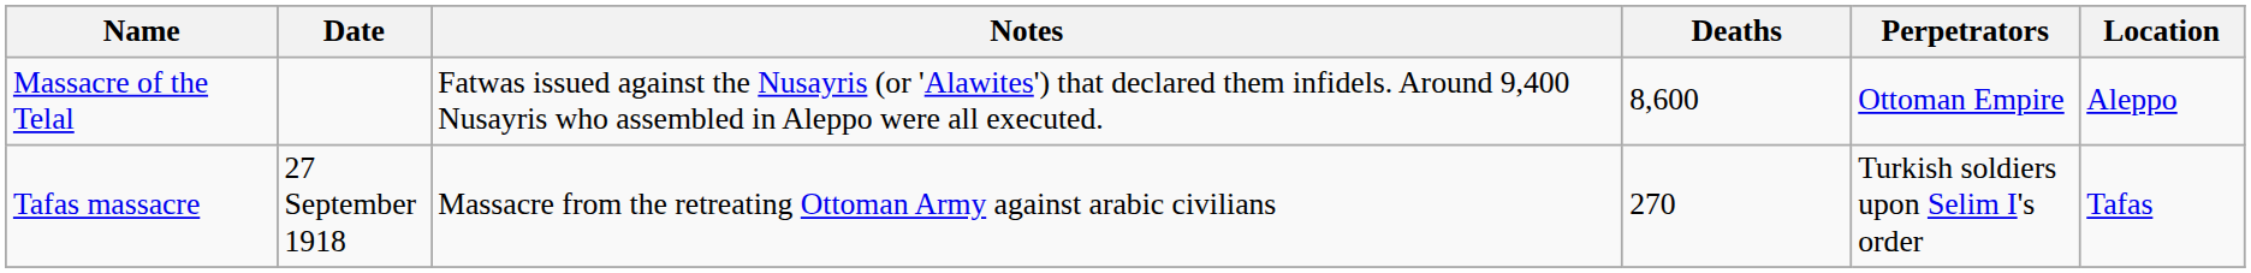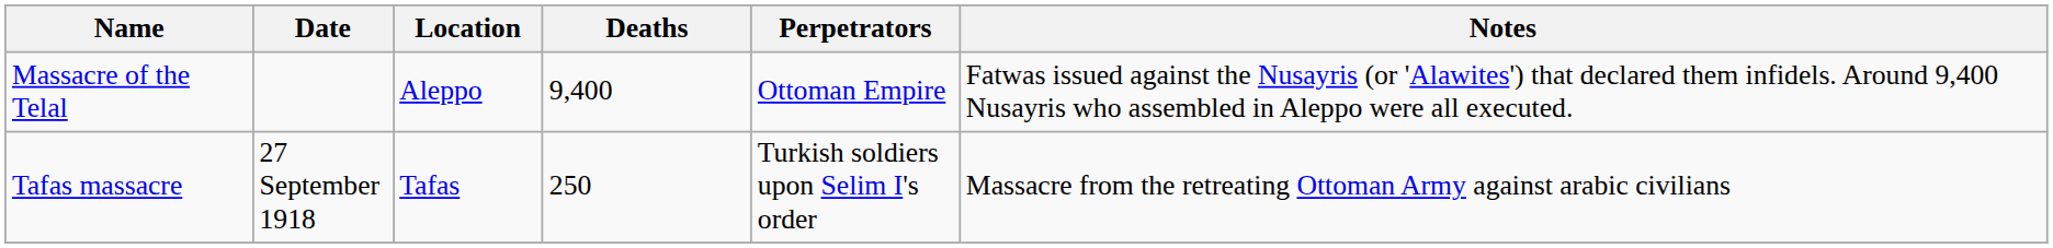 <table class="sortable wikitable" style="font-size:90%;">
 <tr>
 <th style="width:120px;">Name</th>
 <th style="width:65px;">Date</th>
-<th class="unsortable" style="width:550px;">Notes</th>
+<th style="width:70px;">Location</th>
 <th style="width:100px;">Deaths</th>
 <th style="width:100px;">Perpetrators</th>
-<th style="width:70px;">Location</th>
+<th class="unsortable" style="width:550px;">Notes</th>
 </tr>
 <tr>
 <td><a href='#'>Massacre of the Telal</a></td>
 <td></td>
+<td><a href='#'>Aleppo</a></td>
+<td>9,400  </td>
+<td><a href='#'>Ottoman Empire</a></td>
 <td>Fatwas issued against the <a href='#'>Nusayris</a> (or '<a href='#'>Alawites</a>') that declared them infidels. Around 9,400 Nusayris who assembled in Aleppo were all executed.</td>
-<td>8,600  </td>
-<td><a href='#'>Ottoman Empire</a></td>
-<td><a href='#'>Aleppo</a></td>
 </tr>
 <tr>
 <td><a href='#'>Tafas massacre</a></td>
 <td>27 September 1918</td>
+<td><a href='#'>Tafas</a></td>
+<td>250</td>
+<td>Turkish soldiers upon <a href='#'>Selim I</a>'s order</td>
 <td>Massacre from the retreating <a href='#'>Ottoman Army</a> against arabic civilians</td>
-<td>270</td>
-<td>Turkish soldiers upon <a href='#'>Selim I</a>'s order</td>
-<td><a href='#'>Tafas</a></td>
 </tr>
 </table>
